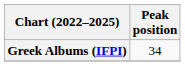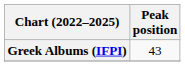 <table class="wikitable sortable plainrowheaders" style="text-align:center">
 <tr>
 <th scope="col">Chart (2022–2025)</th>
 <th scope="col">Peak<br>position</th>
 </tr>
 <tr>
 <th scope="row">Greek Albums (<a href='#'>IFPI</a>)</th>
-<td>34</td>
+<td>43</td>
 </tr>
 <tr>
 </tr>
 <tr>
 </tr>
 </table>
